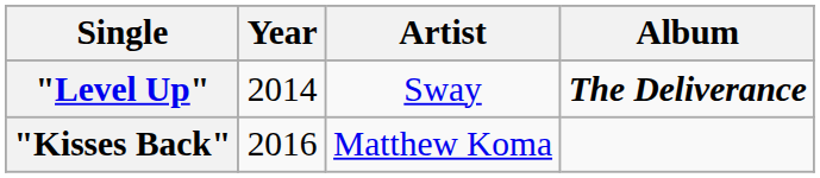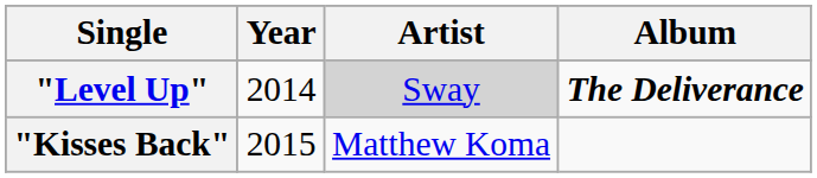 <table class="wikitable plainrowheaders" style="text-align:center;">
 <tr>
 <th scope="col">Single</th>
 <th scope="col">Year</th>
 <th scope="col">Artist</th>
 <th scope="col">Album</th>
 </tr>
 <tr>
 <th scope="row">"<a href='#'>Level Up</a>"</th>
 <td>2014</td>
-<td><a href='#'>Sway</a></td>
+<td style="background: lightgrey;"><a href='#'>Sway</a></td>
 <td><strong><em>The Deliverance</em></strong></td>
 </tr>
 <tr>
 <th scope="row">"Kisses Back"</th>
-<td>2016</td>
+<td>2015</td>
 <td><a href='#'>Matthew Koma</a></td>
 <td></td>
 </tr>
 </table>
